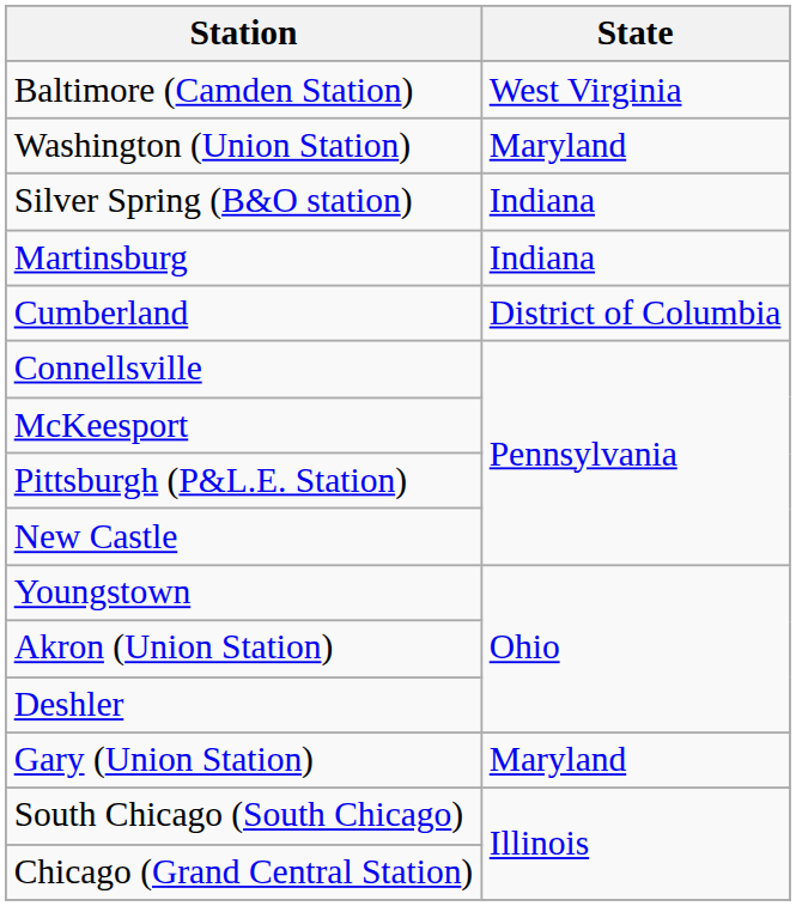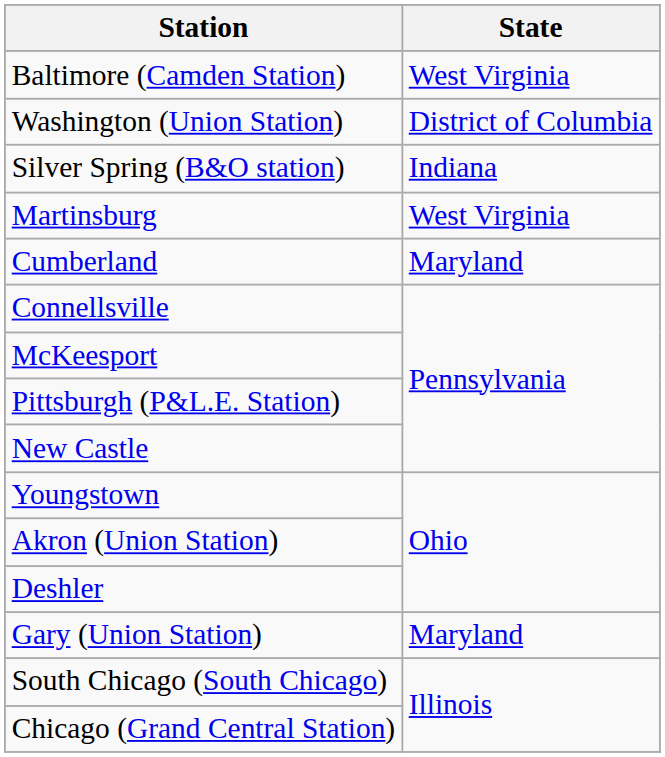 <table class="wikitable">
 <tr>
 <th>Station</th>
 <th>State</th>
 </tr>
 <tr>
 <td>Baltimore (<a href='#'>Camden Station</a>)</td>
 <td><a href='#'>West Virginia</a></td>
 </tr>
 <tr>
 <td>Washington (<a href='#'>Union Station</a>)</td>
-<td><a href='#'>Maryland</a></td>
+<td><a href='#'>District of Columbia</a></td>
 </tr>
 <tr>
 <td>Silver Spring (<a href='#'>B&O station</a>)</td>
 <td><a href='#'>Indiana</a></td>
 </tr>
 <tr>
 <td><a href='#'>Martinsburg</a></td>
-<td><a href='#'>Indiana</a></td>
+<td><a href='#'>West Virginia</a></td>
 </tr>
 <tr>
 <td><a href='#'>Cumberland</a></td>
-<td><a href='#'>District of Columbia</a></td>
+<td><a href='#'>Maryland</a></td>
 </tr>
 <tr>
 <td><a href='#'>Connellsville</a></td>
 <td rowspan="4"><a href='#'>Pennsylvania</a></td>
 </tr>
 <tr>
 <td><a href='#'>McKeesport</a></td>
 </tr>
 <tr>
 <td><a href='#'>Pittsburgh</a> (<a href='#'>P&L.E. Station</a>)</td>
 </tr>
 <tr>
 <td><a href='#'>New Castle</a></td>
 </tr>
 <tr>
 <td><a href='#'>Youngstown</a></td>
 <td rowspan="3"><a href='#'>Ohio</a></td>
 </tr>
 <tr>
 <td><a href='#'>Akron</a> (<a href='#'>Union Station</a>)</td>
 </tr>
 <tr>
 <td><a href='#'>Deshler</a></td>
 </tr>
 <tr>
 <td><a href='#'>Gary</a> (<a href='#'>Union Station</a>)</td>
 <td><a href='#'>Maryland</a></td>
 </tr>
 <tr>
 <td>South Chicago (<a href='#'>South Chicago</a>)</td>
 <td rowspan="2"><a href='#'>Illinois</a></td>
 </tr>
 <tr>
 <td>Chicago (<a href='#'>Grand Central Station</a>)</td>
 </tr>
 </table>
